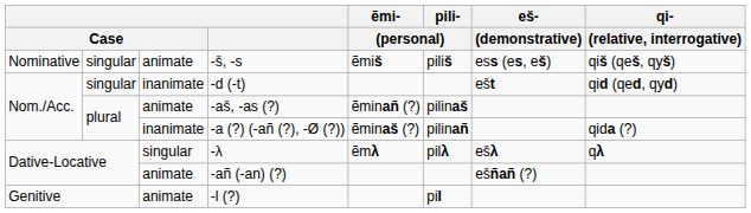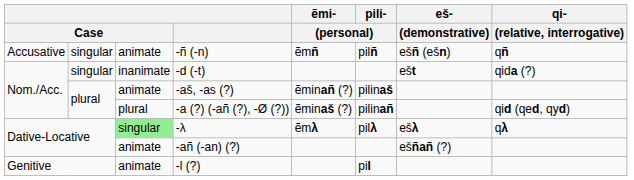 <table class="wikitable">
 <tr>
 <th colspan=4></th>
 <th>ẽmi- <br></th>
 <th>pili- <br></th>
 <th>eš- <br></th>
 <th>qi- <br></th>
 </tr>
 <tr>
 <th colspan=3>Case</th>
 <th></th>
 <th colspan=2>(personal)</th>
 <th>(demonstrative)</th>
 <th>(relative, interrogative)</th>
 </tr>
 <tr>
-<td>Nominative</td>
+<td>Accusative</td>
 <td>singular</td>
 <td>animate</td>
-<td>-š, -s</td>
-<td>ẽmi<strong>š</strong></td>
-<td>pili<strong>š</strong></td>
-<td>es<strong>s</strong> (e<strong>s</strong>, e<strong>š</strong>)</td>
-<td>qi<strong>š</strong> (qe<strong>š</strong>, qy<strong>š</strong>)</td>
+<td>-ñ (-n)</td>
+<td>ẽm<strong>ñ</strong></td>
+<td>pil<strong>ñ</strong></td>
+<td>eš<strong>ñ</strong> (eš<strong>n</strong>)</td>
+<td>q<strong>ñ</strong></td>
 </tr>
 <tr>
 <td rowspan=3>Nom./Acc.</td>
 <td>singular</td>
 <td>inanimate</td>
 <td>-d (-t)</td>
 <td></td>
 <td></td>
 <td>eš<strong>t</strong></td>
-<td>qi<strong>d</strong> (qe<strong>d</strong>, qy<strong>d</strong>)</td>
+<td>qid<strong>a</strong> (?)</td>
 </tr>
 <tr>
 <td rowspan=2>plural</td>
 <td>animate</td>
 <td>-aš, -as (?)</td>
 <td>ẽmin<strong>añ</strong> (?)</td>
 <td>pilin<strong>aš</strong></td>
 <td></td>
 <td></td>
 </tr>
 <tr>
-<td>inanimate</td>
+<td>plural</td>
 <td>-a (?) (-añ (?), -Ø (?))</td>
 <td>ẽmin<strong>aš</strong> (?)</td>
 <td>pilin<strong>añ</strong></td>
 <td></td>
-<td>qid<strong>a</strong> (?)</td>
+<td>qi<strong>d</strong> (qe<strong>d</strong>, qy<strong>d</strong>)</td>
 </tr>
 <tr>
 <td rowspan=2 colspan=2>Dative-Locative</td>
-<td>singular</td>
+<td style="background: lightgreen;">singular</td>
 <td>-λ</td>
 <td>ẽm<strong>λ</strong></td>
 <td>pil<strong>λ</strong></td>
 <td>eš<strong>λ</strong></td>
 <td>q<strong>λ</strong></td>
 </tr>
 <tr>
 <td>animate</td>
 <td>-añ (-an) (?)</td>
 <td></td>
 <td></td>
 <td>eš<strong>ñañ</strong> (?)</td>
 <td></td>
 </tr>
 <tr>
 <td colspan=2>Genitive</td>
 <td>animate</td>
 <td>-l (?)</td>
 <td></td>
 <td>pi<strong>l</strong></td>
 <td></td>
 <td></td>
 </tr>
 </table>
